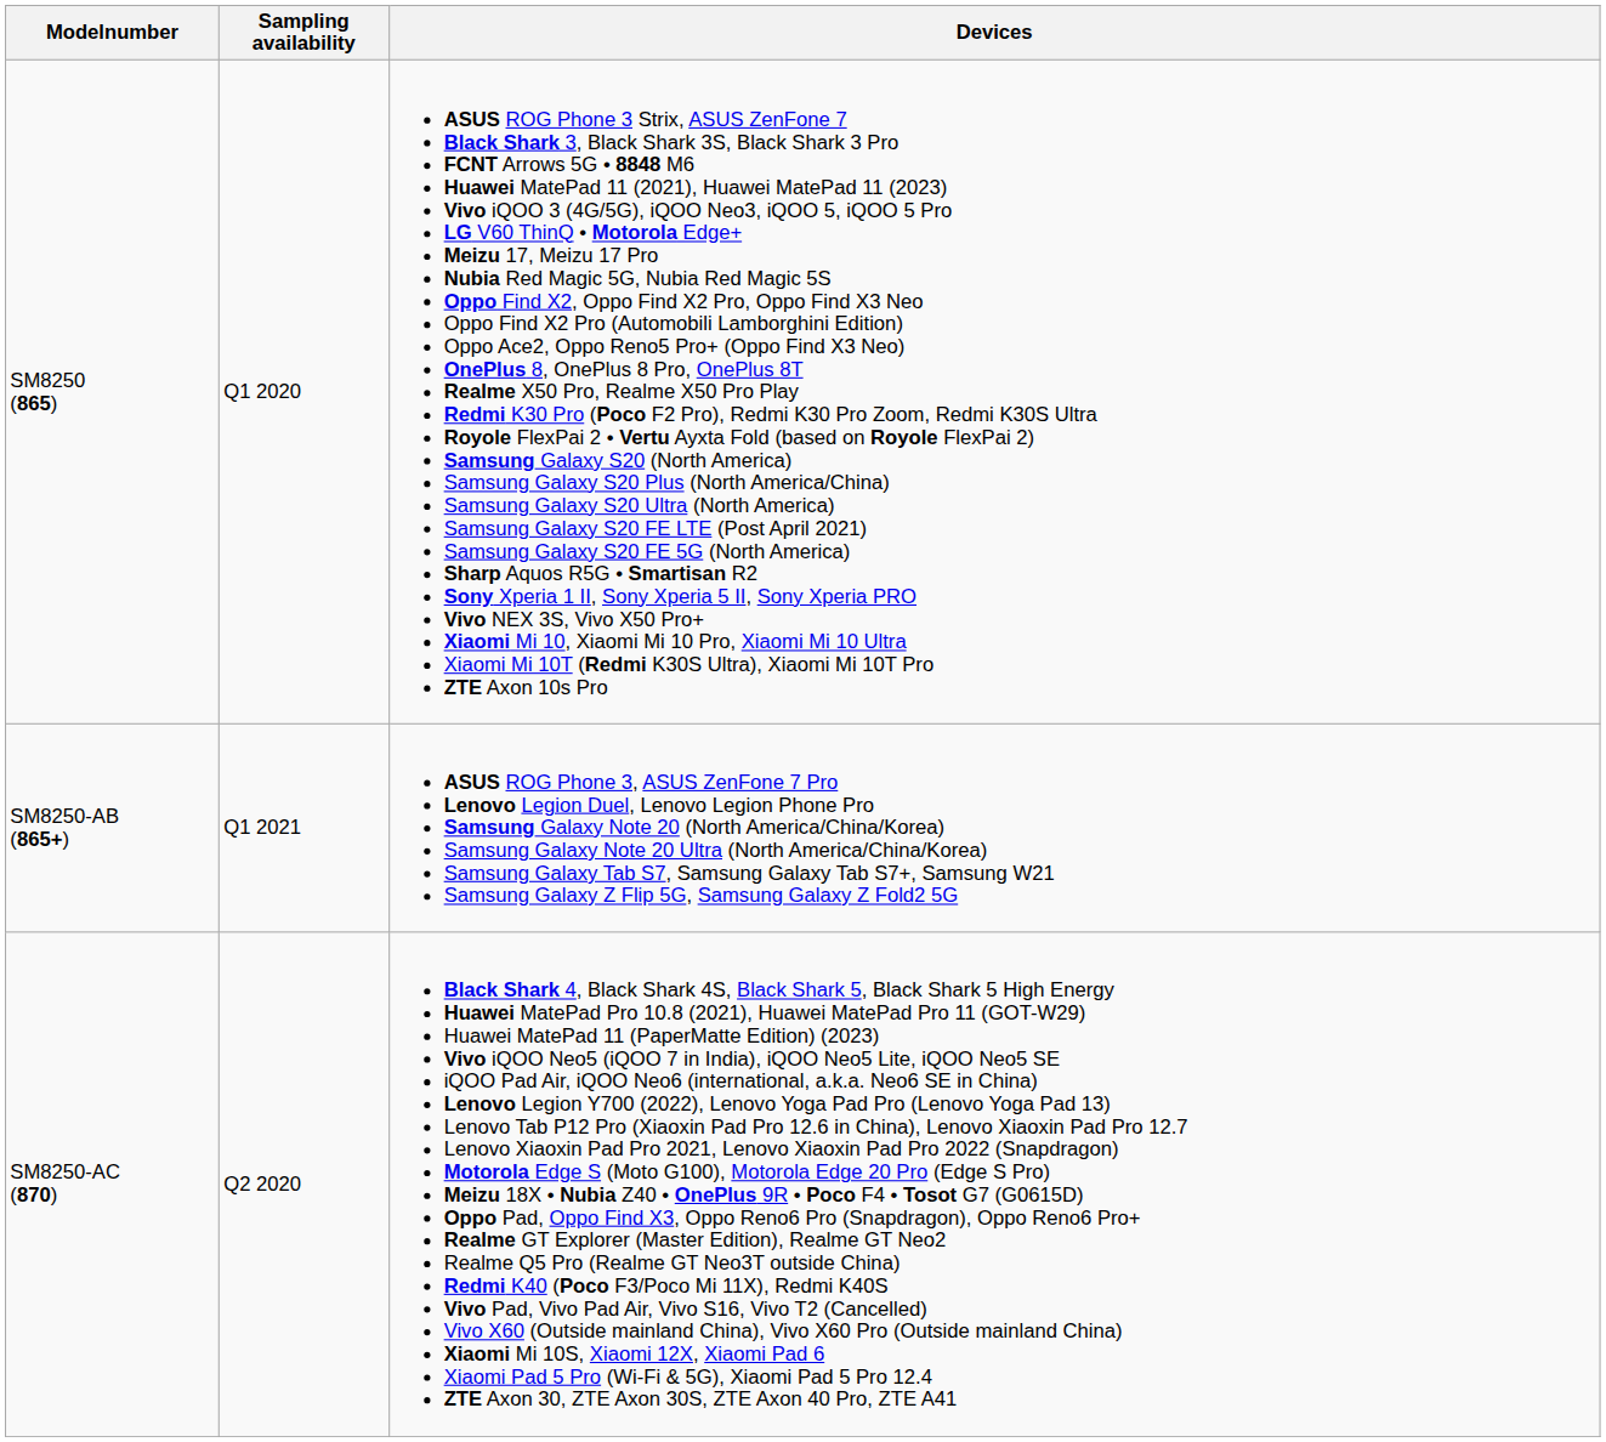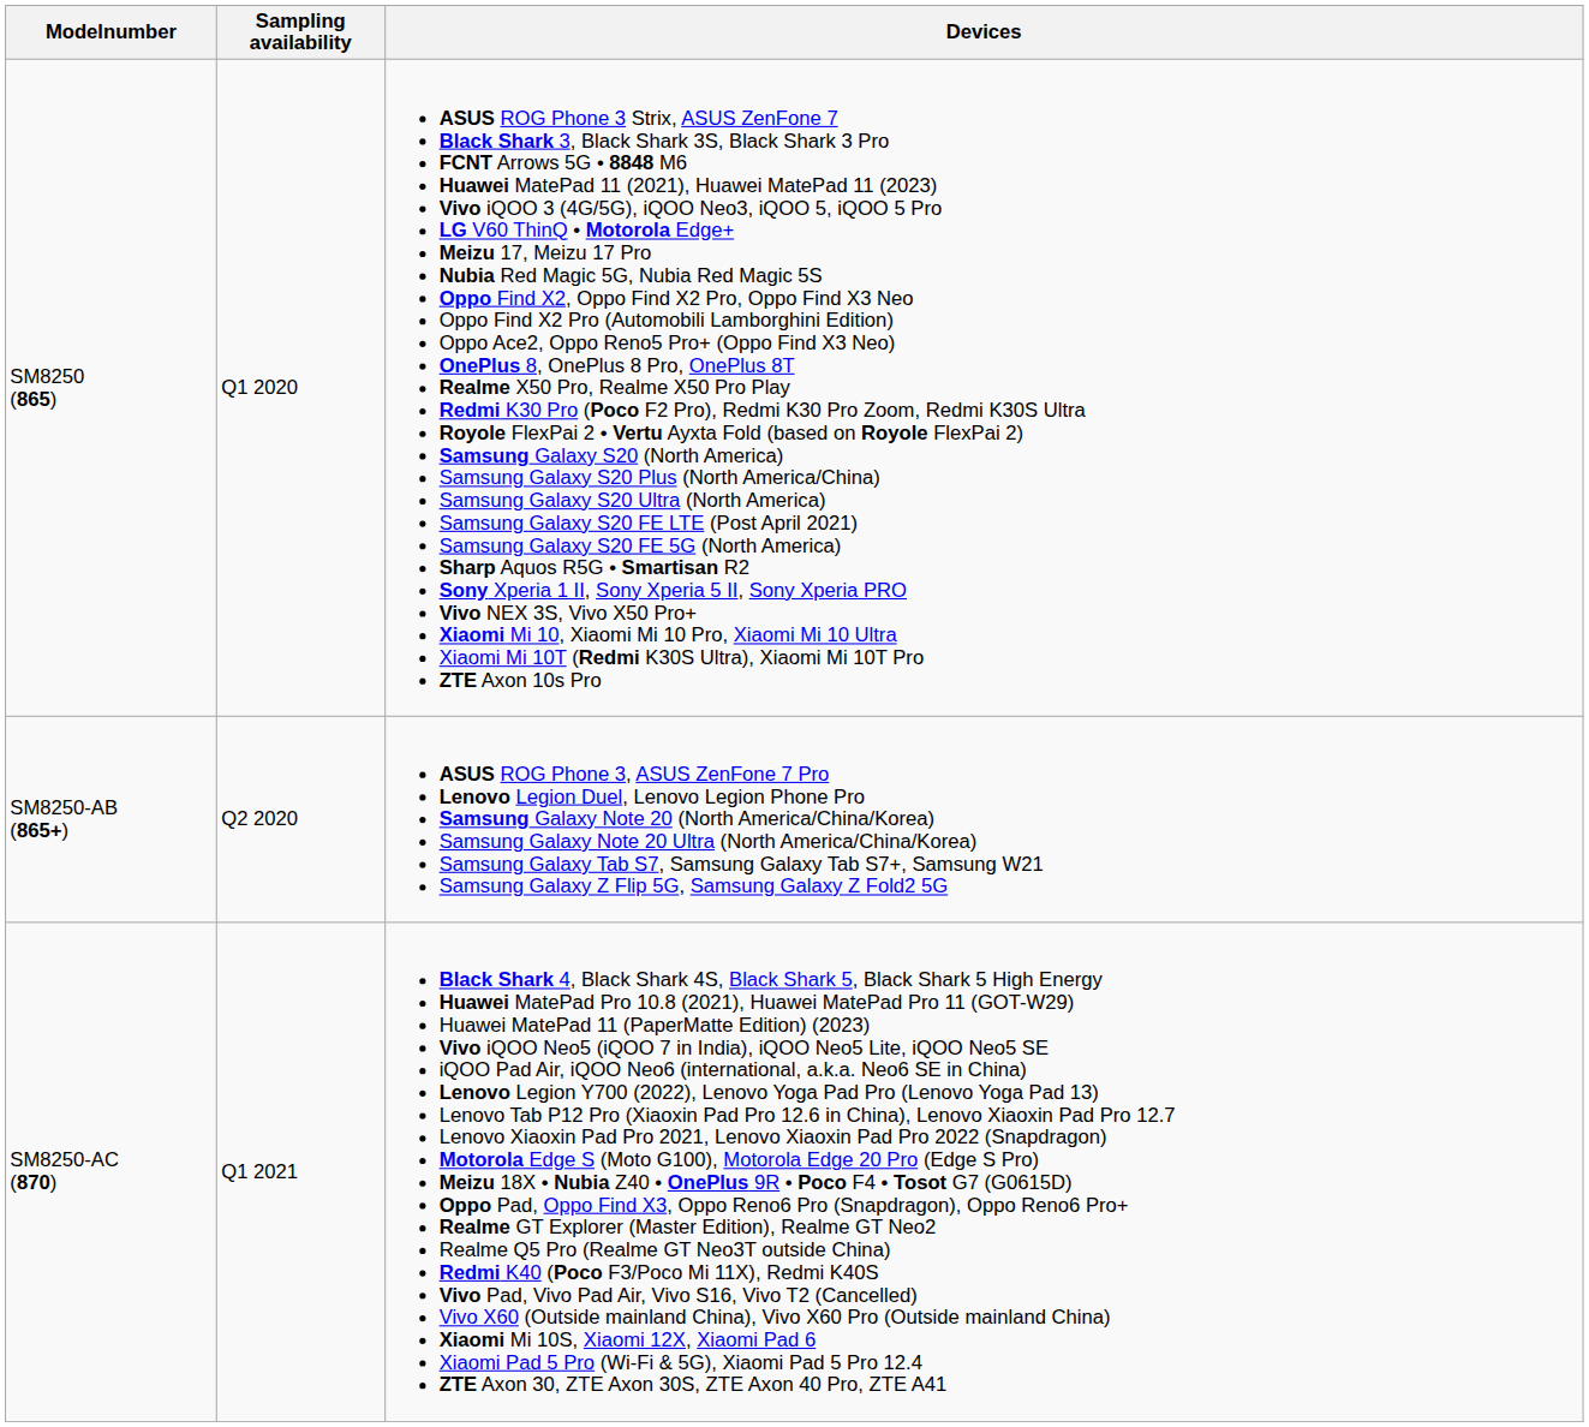 <table class="wikitable" style="width:100%">
 <tr>
 <th>Modelnumber</th>
 <th>Sampling<br>availability</th>
 <th>Devices</th>
 </tr>
 <tr>
 <td>SM8250 <br>(<strong>865</strong>)</td>
 <td>Q1 2020</td>
 <td><br><ul><li><strong>ASUS</strong> <a href='#'>ROG Phone 3</a> Strix, <a href='#'>ASUS ZenFone 7</a></li><li><a href='#'><strong>Black Shark</strong> 3</a>, Black Shark 3S, Black Shark 3 Pro</li><li><strong>FCNT</strong> Arrows 5G • <strong>8848</strong> M6</li><li><strong>Huawei</strong> MatePad 11 (2021), Huawei MatePad 11 (2023)</li><li><strong>Vivo</strong> iQOO 3 (4G/5G), iQOO Neo3, iQOO 5, iQOO 5 Pro</li><li><a href='#'><strong>LG</strong> V60 ThinQ</a> • <a href='#'><strong>Motorola</strong> Edge+</a></li><li><strong>Meizu</strong> 17, Meizu 17 Pro</li><li><strong>Nubia</strong> Red Magic 5G, Nubia Red Magic 5S</li><li><a href='#'><strong>Oppo</strong> Find X2</a>, Oppo Find X2 Pro, Oppo Find X3 Neo</li><li>Oppo Find X2 Pro (Automobili Lamborghini Edition)</li><li>Oppo Ace2, Oppo Reno5 Pro+ (Oppo Find X3 Neo)</li><li><a href='#'><strong>OnePlus</strong> 8</a>, OnePlus 8 Pro, <a href='#'>OnePlus 8T</a></li><li><strong>Realme</strong> X50 Pro, Realme X50 Pro Play</li><li><a href='#'><strong>Redmi</strong> K30 Pro</a> (<strong>Poco</strong> F2 Pro), Redmi K30 Pro Zoom, Redmi K30S Ultra </li><li><strong>Royole</strong> FlexPai 2 • <strong>Vertu</strong> Ayxta Fold (based on <strong>Royole</strong> FlexPai 2)</li><li><a href='#'><strong>Samsung</strong> Galaxy S20</a> (North America)</li><li><a href='#'>Samsung Galaxy S20 Plus</a> (North America/China)</li><li><a href='#'>Samsung Galaxy S20 Ultra</a> (North America)</li><li><a href='#'>Samsung Galaxy S20 FE LTE</a> (Post April 2021)</li><li><a href='#'>Samsung Galaxy S20 FE 5G</a> (North America)</li><li><strong>Sharp</strong> Aquos R5G • <strong>Smartisan</strong> R2</li><li><a href='#'><strong>Sony</strong> Xperia 1 II</a>, <a href='#'>Sony Xperia 5 II</a>, <a href='#'>Sony Xperia PRO</a></li><li><strong>Vivo</strong> NEX 3S, Vivo X50 Pro+</li><li><a href='#'><strong>Xiaomi</strong> Mi 10</a>, Xiaomi Mi 10 Pro, <a href='#'>Xiaomi Mi 10 Ultra</a></li><li><a href='#'>Xiaomi Mi 10T</a> (<strong>Redmi</strong> K30S Ultra), Xiaomi Mi 10T Pro</li><li><strong>ZTE</strong> Axon 10s Pro</li></ul></td>
 </tr>
 <tr>
 <td>SM8250-AB <br>(<strong>865+</strong>)</td>
-<td>Q1 2021</td>
+<td>Q2 2020</td>
 <td><br><ul><li><strong>ASUS</strong> <a href='#'>ROG Phone 3</a>, <a href='#'>ASUS ZenFone 7 Pro</a></li><li><strong>Lenovo</strong> <a href='#'>Legion Duel</a>, Lenovo Legion Phone Pro</li><li><a href='#'><strong>Samsung</strong> Galaxy Note 20</a> (North America/China/Korea)</li><li><a href='#'>Samsung Galaxy Note 20 Ultra</a> (North America/China/Korea)</li><li><a href='#'>Samsung Galaxy Tab S7</a>, Samsung Galaxy Tab S7+, Samsung W21</li><li><a href='#'>Samsung Galaxy Z Flip 5G</a>, <a href='#'>Samsung Galaxy Z Fold2 5G</a></li></ul></td>
 </tr>
 <tr>
 <td>SM8250-AC <br>(<strong>870</strong>)</td>
-<td>Q2 2020</td>
+<td>Q1 2021</td>
 <td><br><ul><li><a href='#'><strong>Black Shark</strong> 4</a>, Black Shark 4S, <a href='#'>Black Shark 5</a>, Black Shark 5 High Energy</li><li><strong>Huawei</strong> MatePad Pro 10.8 (2021), Huawei MatePad Pro 11 (GOT-W29)</li><li>Huawei MatePad 11 (PaperMatte Edition) (2023)</li><li><strong>Vivo</strong> iQOO Neo5 (iQOO 7 in India), iQOO Neo5 Lite, iQOO Neo5 SE</li><li>iQOO Pad Air, iQOO Neo6 (international, a.k.a. Neo6 SE in China)</li><li><strong>Lenovo</strong> Legion Y700 (2022), Lenovo Yoga Pad Pro (Lenovo Yoga Pad 13)</li><li>Lenovo Tab P12 Pro (Xiaoxin Pad Pro 12.6 in China), Lenovo Xiaoxin Pad Pro 12.7</li><li>Lenovo Xiaoxin Pad Pro 2021, Lenovo Xiaoxin Pad Pro 2022 (Snapdragon)</li><li><a href='#'><strong>Motorola</strong> Edge S</a> (Moto G100), <a href='#'>Motorola Edge 20 Pro</a> (Edge S Pro)</li><li><strong>Meizu</strong> 18X • <strong>Nubia</strong> Z40 • <a href='#'><strong>OnePlus</strong> 9R</a> • <strong>Poco</strong> F4 • <strong>Tosot</strong> G7 (G0615D)</li><li><strong>Oppo</strong> Pad, <a href='#'>Oppo Find X3</a>, Oppo Reno6 Pro (Snapdragon), Oppo Reno6 Pro+</li><li><strong>Realme</strong> GT Explorer (Master Edition), Realme GT Neo2</li><li>Realme Q5 Pro (Realme GT Neo3T outside China)</li><li><a href='#'><strong>Redmi</strong> K40</a> (<strong>Poco</strong> F3/Poco Mi 11X), Redmi K40S</li><li><strong>Vivo</strong> Pad, Vivo Pad Air, Vivo S16, Vivo T2 (Cancelled)</li><li><a href='#'>Vivo X60</a> (Outside mainland China), Vivo X60 Pro (Outside mainland China)</li><li><strong>Xiaomi</strong> Mi 10S, <a href='#'>Xiaomi 12X</a>, <a href='#'>Xiaomi Pad 6</a></li><li><a href='#'>Xiaomi Pad 5 Pro</a> (Wi-Fi & 5G), Xiaomi Pad 5 Pro 12.4</li><li><strong>ZTE</strong> Axon 30, ZTE Axon 30S, ZTE Axon 40 Pro, ZTE A41</li></ul></td>
 </tr>
 <tr>
 </tr>
 </table>
